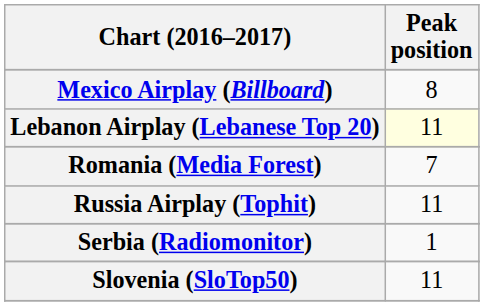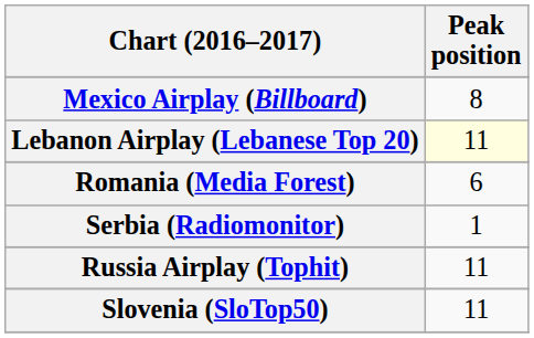 <table class="wikitable sortable plainrowheaders" style="text-align:center">
 <tr>
 <th scope="col">Chart (2016–2017)</th>
 <th scope="col">Peak<br>position</th>
 </tr>
 <tr>
 </tr>
 <tr>
 </tr>
 <tr>
 </tr>
 <tr>
 </tr>
 <tr>
 </tr>
 <tr>
 </tr>
 <tr>
 </tr>
 <tr>
 </tr>
 <tr>
 </tr>
 <tr>
 </tr>
 <tr>
 </tr>
 <tr>
 </tr>
 <tr>
 </tr>
 <tr>
 </tr>
 <tr>
 </tr>
 <tr>
 <th scope="row"><a href='#'>Mexico Airplay</a> (<em><a href='#'>Billboard</a></em>)</th>
 <td>8</td>
 </tr>
 <tr>
 <th scope="row">Lebanon Airplay (<a href='#'>Lebanese Top 20</a>)</th>
 <td style="background: lightyellow;">11</td>
 </tr>
 <tr>
 </tr>
 <tr>
 </tr>
 <tr>
 </tr>
 <tr>
 </tr>
 <tr>
 </tr>
 <tr>
 </tr>
 <tr>
 <th scope="row">Romania (<a href='#'>Media Forest</a>)</th>
-<td>7</td>
+<td>6</td>
+</tr>
+<tr>
+<th scope="row">Serbia (<a href='#'>Radiomonitor</a>)</th>
+<td>1</td>
+</tr>
+<tr>
 </tr>
 <tr>
 <th scope="row">Russia Airplay (<a href='#'>Tophit</a>)</th>
 <td>11</td>
-</tr>
-<tr>
-</tr>
-<tr>
-<th scope="row">Serbia (<a href='#'>Radiomonitor</a>)</th>
-<td>1</td>
 </tr>
 <tr>
 </tr>
 <tr>
 </tr>
 <tr>
 <th scope="row">Slovenia (<a href='#'>SloTop50</a>)</th>
 <td>11</td>
 </tr>
 <tr>
 </tr>
 <tr>
 </tr>
 <tr>
 </tr>
 <tr>
 </tr>
 <tr>
 </tr>
 <tr>
 </tr>
 <tr>
 </tr>
 <tr>
 </tr>
 <tr>
 </tr>
 </table>
